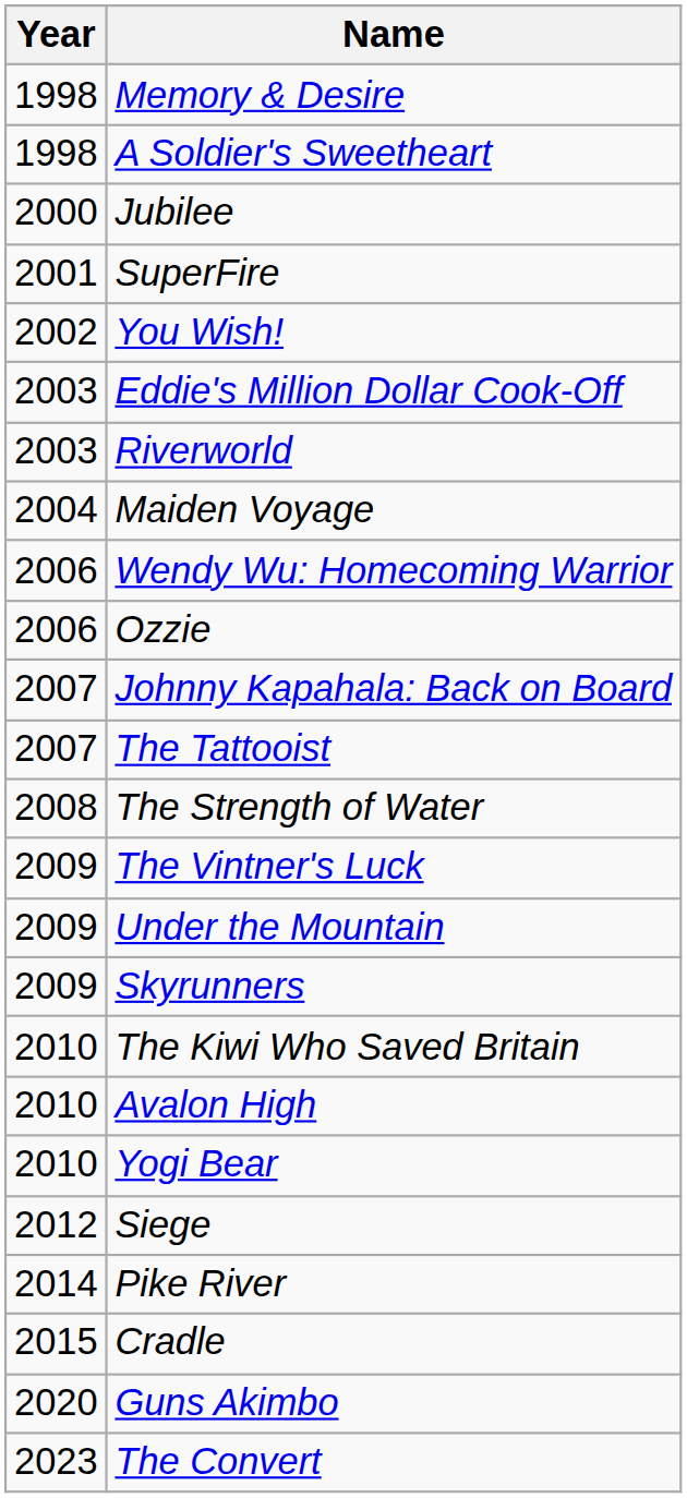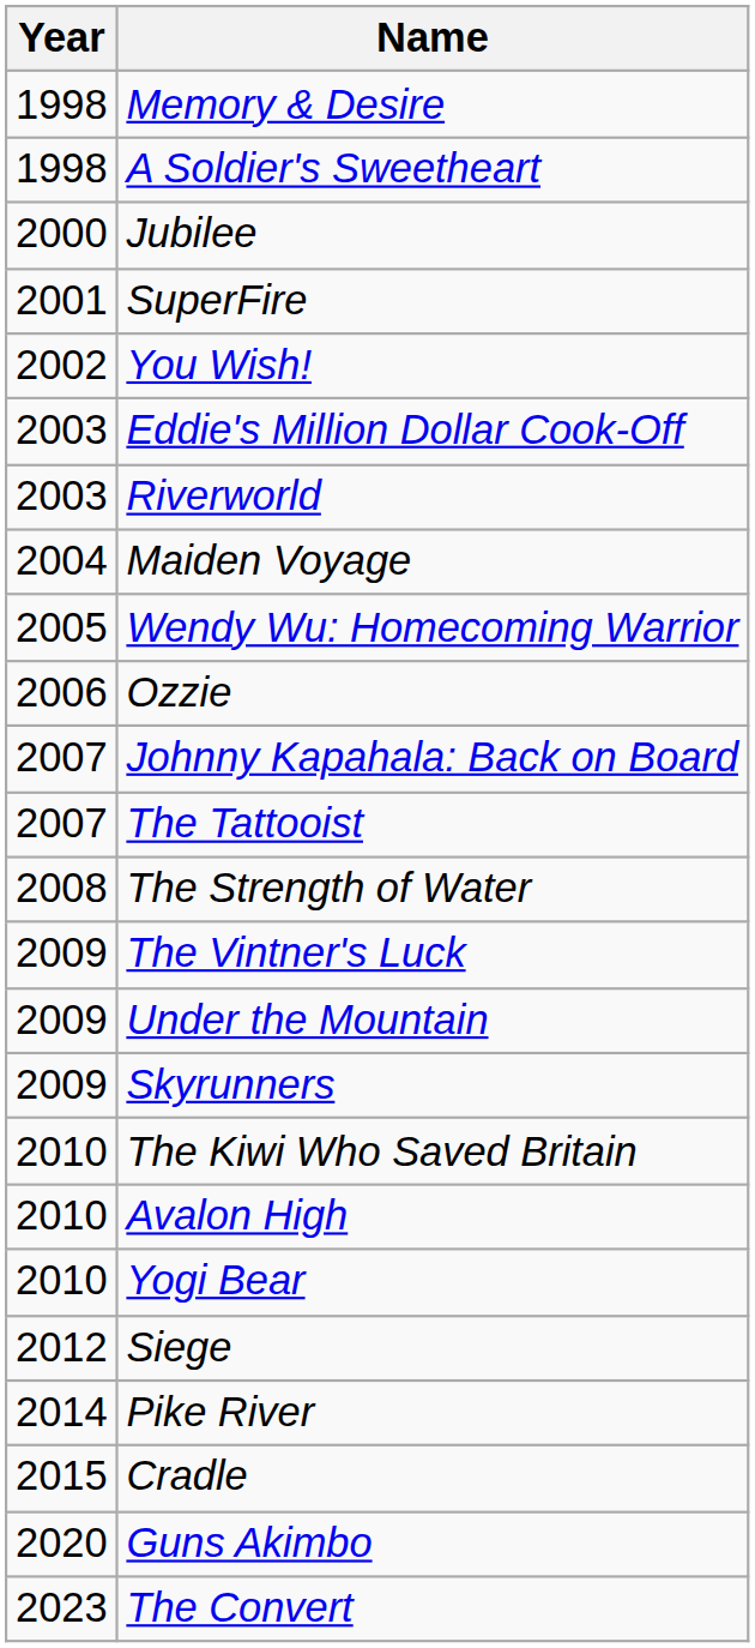 <table class="wikitable">
 <tr>
 <th>Year</th>
 <th>Name</th>
 </tr>
 <tr>
 <td>1998</td>
 <td><em><a href='#'>Memory & Desire</a></em></td>
 </tr>
 <tr>
 <td>1998</td>
 <td><em><a href='#'>A Soldier's Sweetheart</a></em></td>
 </tr>
 <tr>
 <td>2000</td>
 <td><em>Jubilee</em></td>
 </tr>
 <tr>
 <td>2001</td>
 <td><em>SuperFire</em></td>
 </tr>
 <tr>
 <td>2002</td>
 <td><em><a href='#'>You Wish!</a></em></td>
 </tr>
 <tr>
 <td>2003</td>
 <td><em><a href='#'>Eddie's Million Dollar Cook-Off</a></em></td>
 </tr>
 <tr>
 <td>2003</td>
 <td><em><a href='#'>Riverworld</a></em></td>
 </tr>
 <tr>
 <td>2004</td>
 <td><em>Maiden Voyage</em></td>
 </tr>
 <tr>
-<td>2006</td>
+<td>2005</td>
 <td><em><a href='#'>Wendy Wu: Homecoming Warrior</a></em></td>
 </tr>
 <tr>
 <td>2006</td>
 <td><em>Ozzie</em></td>
 </tr>
 <tr>
 <td>2007</td>
 <td><em><a href='#'>Johnny Kapahala: Back on Board</a></em></td>
 </tr>
 <tr>
 <td>2007</td>
 <td><em><a href='#'>The Tattooist</a></em></td>
 </tr>
 <tr>
 <td>2008</td>
 <td><em>The Strength of Water</em></td>
 </tr>
 <tr>
 <td>2009</td>
 <td><em><a href='#'>The Vintner's Luck</a></em></td>
 </tr>
 <tr>
 <td>2009</td>
 <td><em><a href='#'>Under the Mountain</a></em></td>
 </tr>
 <tr>
 <td>2009</td>
 <td><em><a href='#'>Skyrunners</a></em></td>
 </tr>
 <tr>
 <td>2010</td>
 <td><em>The Kiwi Who Saved Britain</em></td>
 </tr>
 <tr>
 <td>2010</td>
 <td><em><a href='#'>Avalon High</a></em></td>
 </tr>
 <tr>
 <td>2010</td>
 <td><em><a href='#'>Yogi Bear</a></em></td>
 </tr>
 <tr>
 <td>2012</td>
 <td><em>Siege</em></td>
 </tr>
 <tr>
 <td>2014</td>
 <td><em>Pike River</em></td>
 </tr>
 <tr>
 <td>2015</td>
 <td><em>Cradle</em></td>
 </tr>
 <tr>
 <td>2020</td>
 <td><em><a href='#'>Guns Akimbo</a></em></td>
 </tr>
 <tr>
 <td>2023</td>
 <td><em><a href='#'>The Convert</a></em></td>
 </tr>
 </table>
